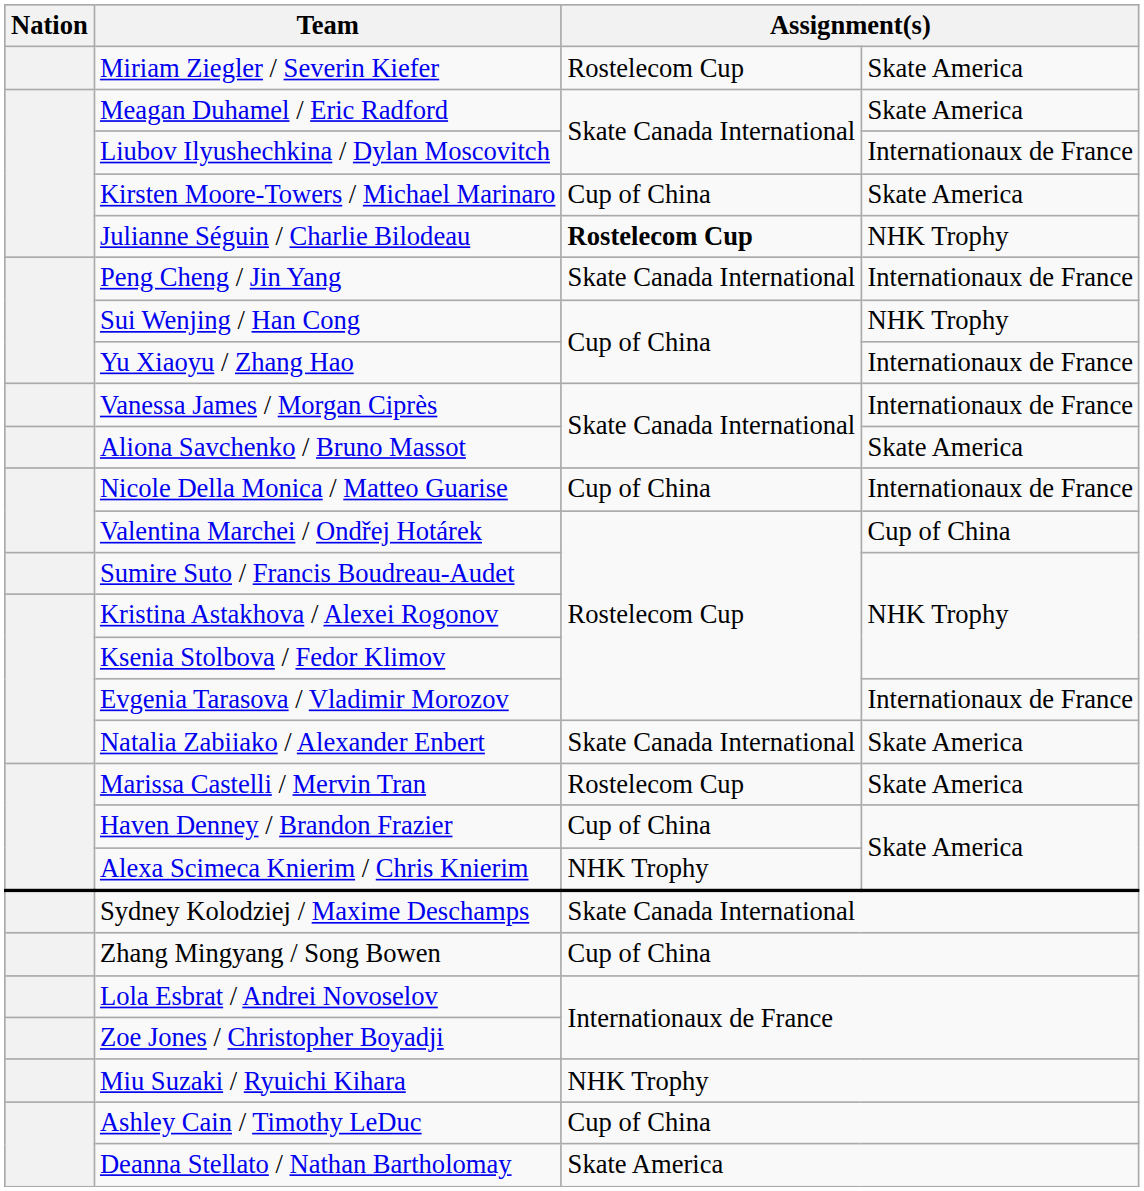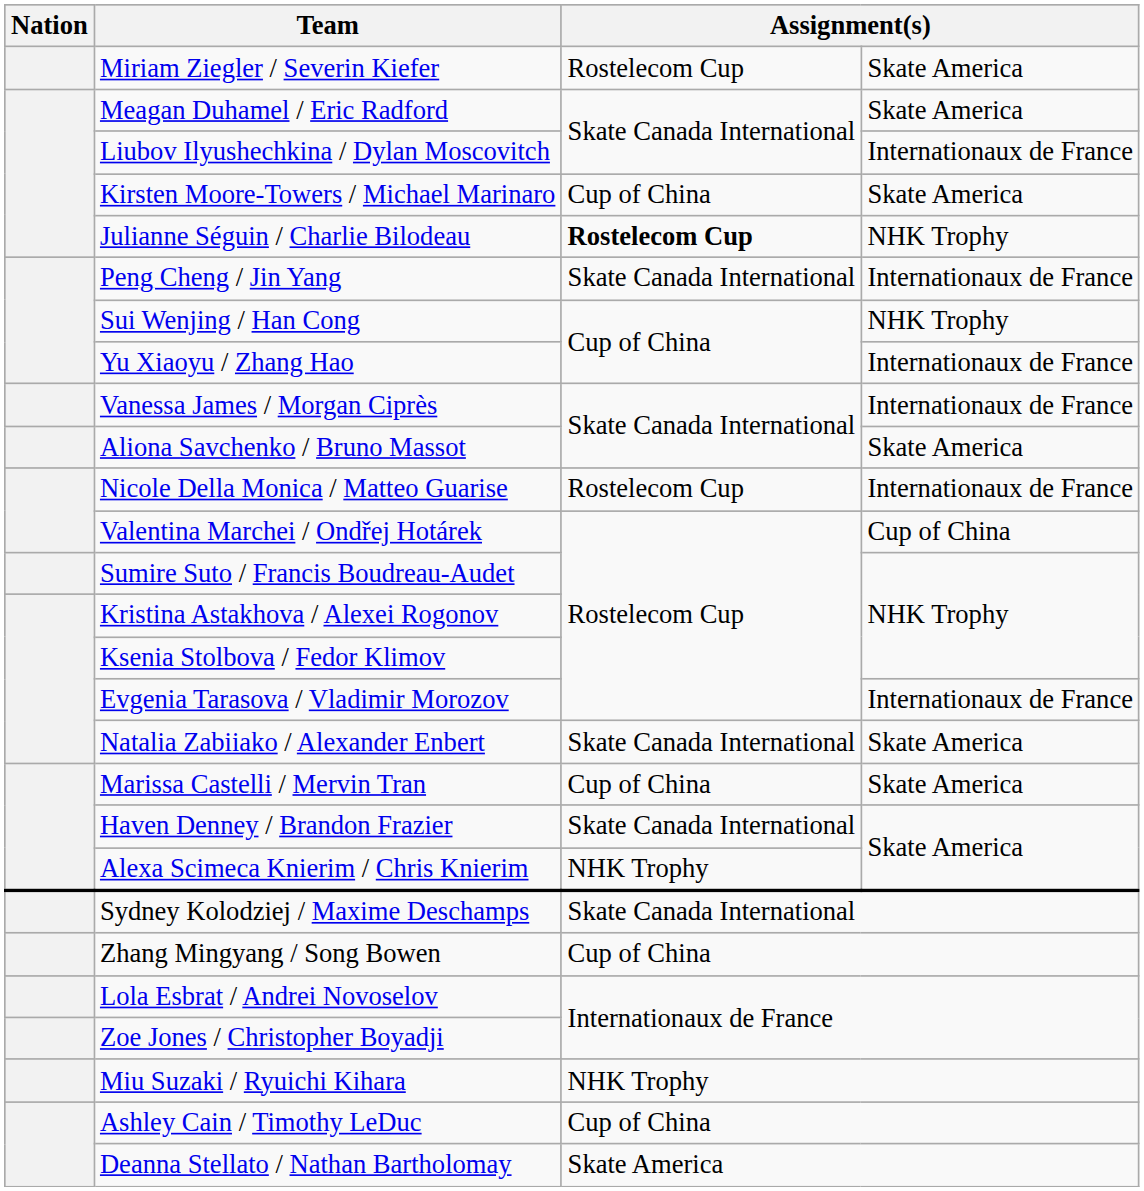 <table class="wikitable unsortable" style="text-align:left">
 <tr>
 <th scope="col">Nation</th>
 <th scope="col">Team</th>
 <th scope="col" colspan="2">Assignment(s)</th>
 </tr>
 <tr>
 <th scope="row" style="text-align:left"></th>
 <td><a href='#'>Miriam Ziegler</a> / <a href='#'>Severin Kiefer</a></td>
 <td>Rostelecom Cup</td>
 <td>Skate America</td>
 </tr>
 <tr>
 <th scope="row" style="text-align:left" rowspan="4"></th>
 <td><a href='#'>Meagan Duhamel</a> / <a href='#'>Eric Radford</a></td>
 <td rowspan="2">Skate Canada International</td>
 <td>Skate America</td>
 </tr>
 <tr>
 <td><a href='#'>Liubov Ilyushechkina</a> / <a href='#'>Dylan Moscovitch</a></td>
 <td>Internationaux de France</td>
 </tr>
 <tr>
 <td><a href='#'>Kirsten Moore-Towers</a> / <a href='#'>Michael Marinaro</a></td>
 <td>Cup of China</td>
 <td>Skate America</td>
 </tr>
 <tr>
 <td><a href='#'>Julianne Séguin</a> / <a href='#'>Charlie Bilodeau</a></td>
 <td><strong>Rostelecom Cup</strong></td>
 <td>NHK Trophy</td>
 </tr>
 <tr>
 <th scope="row" style="text-align:left" rowspan="3"></th>
 <td><a href='#'>Peng Cheng</a> / <a href='#'>Jin Yang</a></td>
 <td>Skate Canada International</td>
 <td>Internationaux de France</td>
 </tr>
 <tr>
 <td><a href='#'>Sui Wenjing</a> / <a href='#'>Han Cong</a></td>
 <td rowspan="2">Cup of China</td>
 <td>NHK Trophy</td>
 </tr>
 <tr>
 <td><a href='#'>Yu Xiaoyu</a> / <a href='#'>Zhang Hao</a></td>
 <td>Internationaux de France</td>
 </tr>
 <tr>
 <th scope="row" style="text-align:left"></th>
 <td><a href='#'>Vanessa James</a> / <a href='#'>Morgan Ciprès</a></td>
 <td rowspan="2">Skate Canada International</td>
 <td>Internationaux de France</td>
 </tr>
 <tr>
 <th scope="row" style="text-align:left"></th>
 <td><a href='#'>Aliona Savchenko</a> / <a href='#'>Bruno Massot</a></td>
 <td>Skate America</td>
 </tr>
 <tr>
 <th scope="row" style="text-align:left" rowspan="2"></th>
 <td><a href='#'>Nicole Della Monica</a> / <a href='#'>Matteo Guarise</a></td>
-<td>Cup of China</td>
+<td>Rostelecom Cup</td>
 <td>Internationaux de France</td>
 </tr>
 <tr>
 <td><a href='#'>Valentina Marchei</a> / <a href='#'>Ondřej Hotárek</a></td>
 <td rowspan="5">Rostelecom Cup</td>
 <td>Cup of China</td>
 </tr>
 <tr>
 <th scope="row" style="text-align:left"></th>
 <td><a href='#'>Sumire Suto</a> / <a href='#'>Francis Boudreau-Audet</a></td>
 <td rowspan="3">NHK Trophy</td>
 </tr>
 <tr>
 <th scope="row" style="text-align:left" rowspan="4"></th>
 <td><a href='#'>Kristina Astakhova</a> / <a href='#'>Alexei Rogonov</a></td>
 </tr>
 <tr>
 <td><a href='#'>Ksenia Stolbova</a> / <a href='#'>Fedor Klimov</a></td>
 </tr>
 <tr>
 <td><a href='#'>Evgenia Tarasova</a> / <a href='#'>Vladimir Morozov</a></td>
 <td>Internationaux de France</td>
 </tr>
 <tr>
 <td><a href='#'>Natalia Zabiiako</a> / <a href='#'>Alexander Enbert</a></td>
 <td>Skate Canada International</td>
 <td>Skate America</td>
 </tr>
 <tr>
 <th scope="row" style="text-align:left" rowspan="3"></th>
 <td><a href='#'>Marissa Castelli</a> / <a href='#'>Mervin Tran</a></td>
-<td>Rostelecom Cup</td>
+<td>Cup of China</td>
 <td>Skate America</td>
 </tr>
 <tr>
 <td><a href='#'>Haven Denney</a> / <a href='#'>Brandon Frazier</a></td>
-<td>Cup of China</td>
+<td>Skate Canada International</td>
 <td rowspan="2">Skate America</td>
 </tr>
 <tr>
 <td><a href='#'>Alexa Scimeca Knierim</a> / <a href='#'>Chris Knierim</a></td>
 <td>NHK Trophy</td>
 </tr>
 <tr style="border-top:2.5px solid">
 <th scope="row" style="text-align:left"></th>
 <td>Sydney Kolodziej / <a href='#'>Maxime Deschamps</a></td>
 <td colspan="2">Skate Canada International</td>
 </tr>
 <tr>
 <th scope="row" style="text-align:left"></th>
 <td>Zhang Mingyang / Song Bowen</td>
 <td colspan="2">Cup of China</td>
 </tr>
 <tr>
 <th scope="row" style="text-align:left"></th>
 <td><a href='#'>Lola Esbrat</a> / <a href='#'>Andrei Novoselov</a></td>
 <td colspan="2" rowspan="2">Internationaux de France</td>
 </tr>
 <tr>
 <th scope="row" style="text-align:left"></th>
 <td><a href='#'>Zoe Jones</a> / <a href='#'>Christopher Boyadji</a></td>
 </tr>
 <tr>
 <th scope="row" style="text-align:left"></th>
 <td><a href='#'>Miu Suzaki</a> / <a href='#'>Ryuichi Kihara</a></td>
 <td colspan="2">NHK Trophy</td>
 </tr>
 <tr>
 <th scope="row" style="text-align:left" rowspan="2"></th>
 <td><a href='#'>Ashley Cain</a> / <a href='#'>Timothy LeDuc</a></td>
 <td colspan="2">Cup of China</td>
 </tr>
 <tr>
 <td><a href='#'>Deanna Stellato</a> / <a href='#'>Nathan Bartholomay</a></td>
 <td colspan="2">Skate America</td>
 </tr>
 </table>
